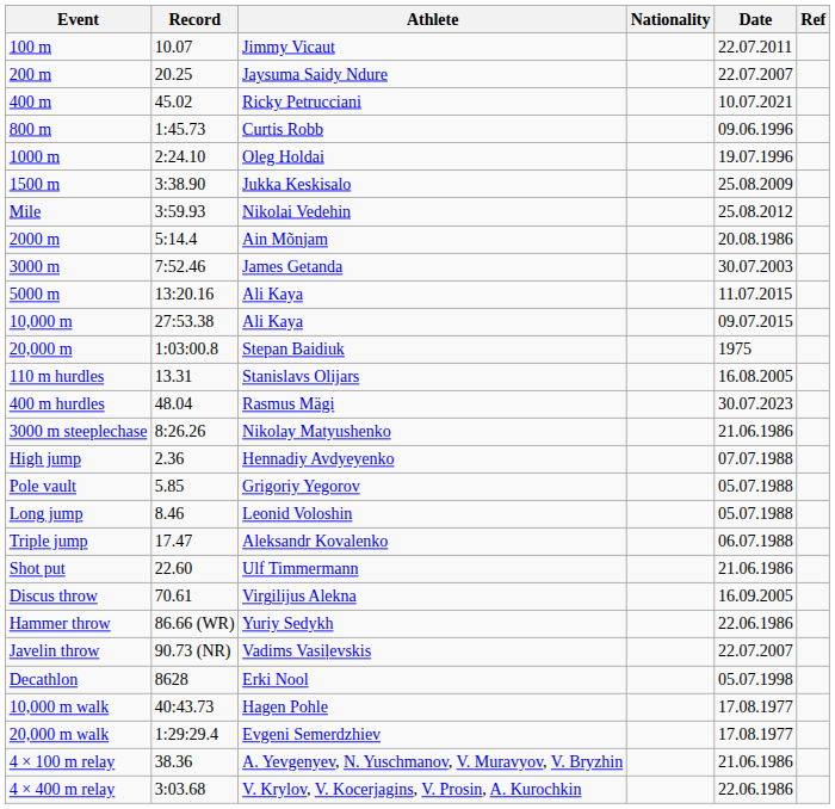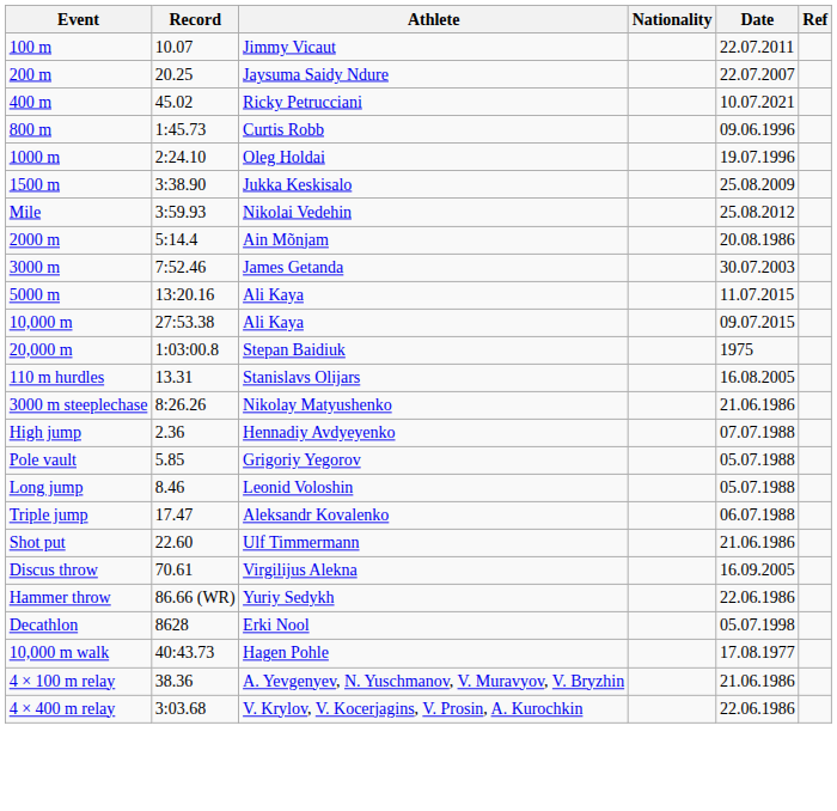 <table class="wikitable" style="font-size:95%; ">
 <tr>
 <th>Event</th>
 <th>Record</th>
 <th>Athlete</th>
 <th>Nationality</th>
 <th>Date</th>
 <th>Ref</th>
 </tr>
 <tr>
 <td><a href='#'>100 m</a></td>
 <td>10.07</td>
 <td><a href='#'>Jimmy Vicaut</a></td>
 <td></td>
 <td>22.07.2011</td>
 <td></td>
 </tr>
 <tr>
 <td><a href='#'>200 m</a></td>
 <td>20.25</td>
 <td><a href='#'>Jaysuma Saidy Ndure</a></td>
 <td></td>
 <td>22.07.2007</td>
 <td></td>
 </tr>
 <tr>
 <td><a href='#'>400 m</a></td>
 <td>45.02</td>
 <td><a href='#'>Ricky Petrucciani</a></td>
 <td></td>
 <td>10.07.2021</td>
 <td></td>
 </tr>
 <tr>
 <td><a href='#'>800 m</a></td>
 <td>1:45.73</td>
 <td><a href='#'>Curtis Robb</a></td>
 <td></td>
 <td>09.06.1996</td>
 <td></td>
 </tr>
 <tr>
 <td><a href='#'>1000 m</a></td>
 <td>2:24.10</td>
 <td><a href='#'>Oleg Holdai</a></td>
 <td></td>
 <td>19.07.1996</td>
 <td></td>
 </tr>
 <tr>
 <td><a href='#'>1500 m</a></td>
 <td>3:38.90</td>
 <td><a href='#'>Jukka Keskisalo</a></td>
 <td></td>
 <td>25.08.2009</td>
 <td></td>
 </tr>
 <tr>
 <td><a href='#'>Mile</a></td>
 <td>3:59.93</td>
 <td><a href='#'>Nikolai Vedehin</a></td>
 <td></td>
 <td>25.08.2012</td>
 <td></td>
 </tr>
 <tr>
 <td><a href='#'>2000 m</a></td>
 <td>5:14.4</td>
 <td><a href='#'>Ain Mõnjam</a></td>
 <td></td>
 <td>20.08.1986</td>
 <td></td>
 </tr>
 <tr>
 <td><a href='#'>3000 m</a></td>
 <td>7:52.46</td>
 <td><a href='#'>James Getanda</a></td>
 <td></td>
 <td>30.07.2003</td>
 <td></td>
 </tr>
 <tr>
 <td><a href='#'>5000 m</a></td>
 <td>13:20.16</td>
 <td><a href='#'>Ali Kaya</a></td>
 <td></td>
 <td>11.07.2015</td>
 <td></td>
 </tr>
 <tr>
 <td><a href='#'>10,000 m</a></td>
 <td>27:53.38</td>
 <td><a href='#'>Ali Kaya</a></td>
 <td></td>
 <td>09.07.2015</td>
 <td></td>
 </tr>
 <tr>
 <td><a href='#'>20,000 m</a></td>
 <td>1:03:00.8</td>
 <td><a href='#'>Stepan Baidiuk</a></td>
 <td></td>
 <td>1975</td>
 <td></td>
 </tr>
 <tr>
 <td><a href='#'>110 m hurdles</a></td>
 <td>13.31</td>
 <td><a href='#'>Stanislavs Olijars</a></td>
 <td></td>
 <td>16.08.2005</td>
 <td></td>
 </tr>
 <tr>
-<td><a href='#'>400 m hurdles</a></td>
-<td>48.04</td>
-<td><a href='#'>Rasmus Mägi</a></td>
-<td></td>
-<td>30.07.2023</td>
-<td></td>
-</tr>
-<tr>
 <td><a href='#'>3000 m steeplechase</a></td>
 <td>8:26.26</td>
 <td><a href='#'>Nikolay Matyushenko</a></td>
 <td></td>
 <td>21.06.1986</td>
 <td></td>
 </tr>
 <tr>
 <td><a href='#'>High jump</a></td>
 <td>2.36</td>
 <td><a href='#'>Hennadiy Avdyeyenko</a></td>
 <td></td>
 <td>07.07.1988</td>
 <td></td>
 </tr>
 <tr>
 <td><a href='#'>Pole vault</a></td>
 <td>5.85</td>
 <td><a href='#'>Grigoriy Yegorov</a></td>
 <td></td>
 <td>05.07.1988</td>
 <td></td>
 </tr>
 <tr>
 <td><a href='#'>Long jump</a></td>
 <td>8.46</td>
 <td><a href='#'>Leonid Voloshin</a></td>
 <td></td>
 <td>05.07.1988</td>
 <td></td>
 </tr>
 <tr>
 <td><a href='#'>Triple jump</a></td>
 <td>17.47</td>
 <td><a href='#'>Aleksandr Kovalenko</a></td>
 <td></td>
 <td>06.07.1988</td>
 <td></td>
 </tr>
 <tr>
 <td><a href='#'>Shot put</a></td>
 <td>22.60</td>
 <td><a href='#'>Ulf Timmermann</a></td>
 <td></td>
 <td>21.06.1986</td>
 <td></td>
 </tr>
 <tr>
 <td><a href='#'>Discus throw</a></td>
 <td>70.61</td>
 <td><a href='#'>Virgilijus Alekna</a></td>
 <td></td>
 <td>16.09.2005</td>
 <td></td>
 </tr>
 <tr>
 <td><a href='#'>Hammer throw</a></td>
 <td>86.66 (WR)</td>
 <td><a href='#'>Yuriy Sedykh</a></td>
 <td></td>
 <td>22.06.1986</td>
 <td></td>
 </tr>
 <tr>
-<td><a href='#'>Javelin throw</a></td>
-<td>90.73 (NR)</td>
-<td><a href='#'>Vadims Vasiļevskis</a></td>
-<td></td>
-<td>22.07.2007</td>
-<td></td>
-</tr>
-<tr>
 <td><a href='#'>Decathlon</a></td>
 <td>8628</td>
 <td><a href='#'>Erki Nool</a></td>
 <td></td>
 <td>05.07.1998</td>
 <td></td>
 </tr>
 <tr>
 <td><a href='#'>10,000 m walk</a></td>
 <td>40:43.73</td>
 <td><a href='#'>Hagen Pohle</a></td>
-<td></td>
-<td>17.08.1977</td>
-<td></td>
-</tr>
-<tr>
-<td><a href='#'>20,000 m walk</a></td>
-<td>1:29:29.4</td>
-<td><a href='#'>Evgeni Semerdzhiev</a></td>
 <td></td>
 <td>17.08.1977</td>
 <td></td>
 </tr>
 <tr>
 <td><a href='#'>4 × 100 m relay</a></td>
 <td>38.36</td>
 <td><a href='#'>A. Yevgenyev</a>, <a href='#'>N. Yuschmanov</a>, <a href='#'>V. Muravyov</a>, <a href='#'>V. Bryzhin</a></td>
 <td></td>
 <td>21.06.1986</td>
 <td></td>
 </tr>
 <tr>
 <td><a href='#'>4 × 400 m relay</a></td>
 <td>3:03.68</td>
 <td><a href='#'>V. Krylov</a>, <a href='#'>V. Kocerjagins</a>, <a href='#'>V. Prosin</a>, <a href='#'>A. Kurochkin</a></td>
 <td></td>
 <td>22.06.1986</td>
 <td></td>
 </tr>
 </table>
